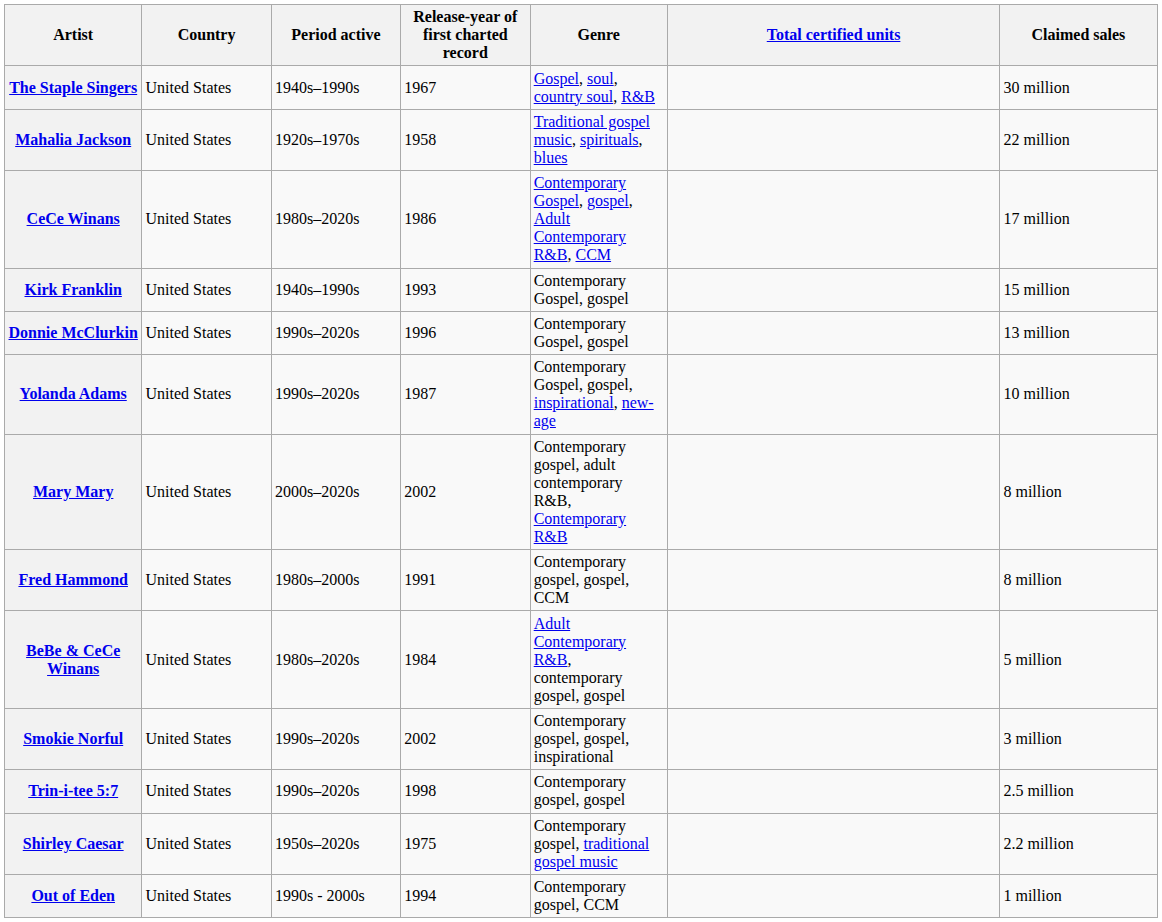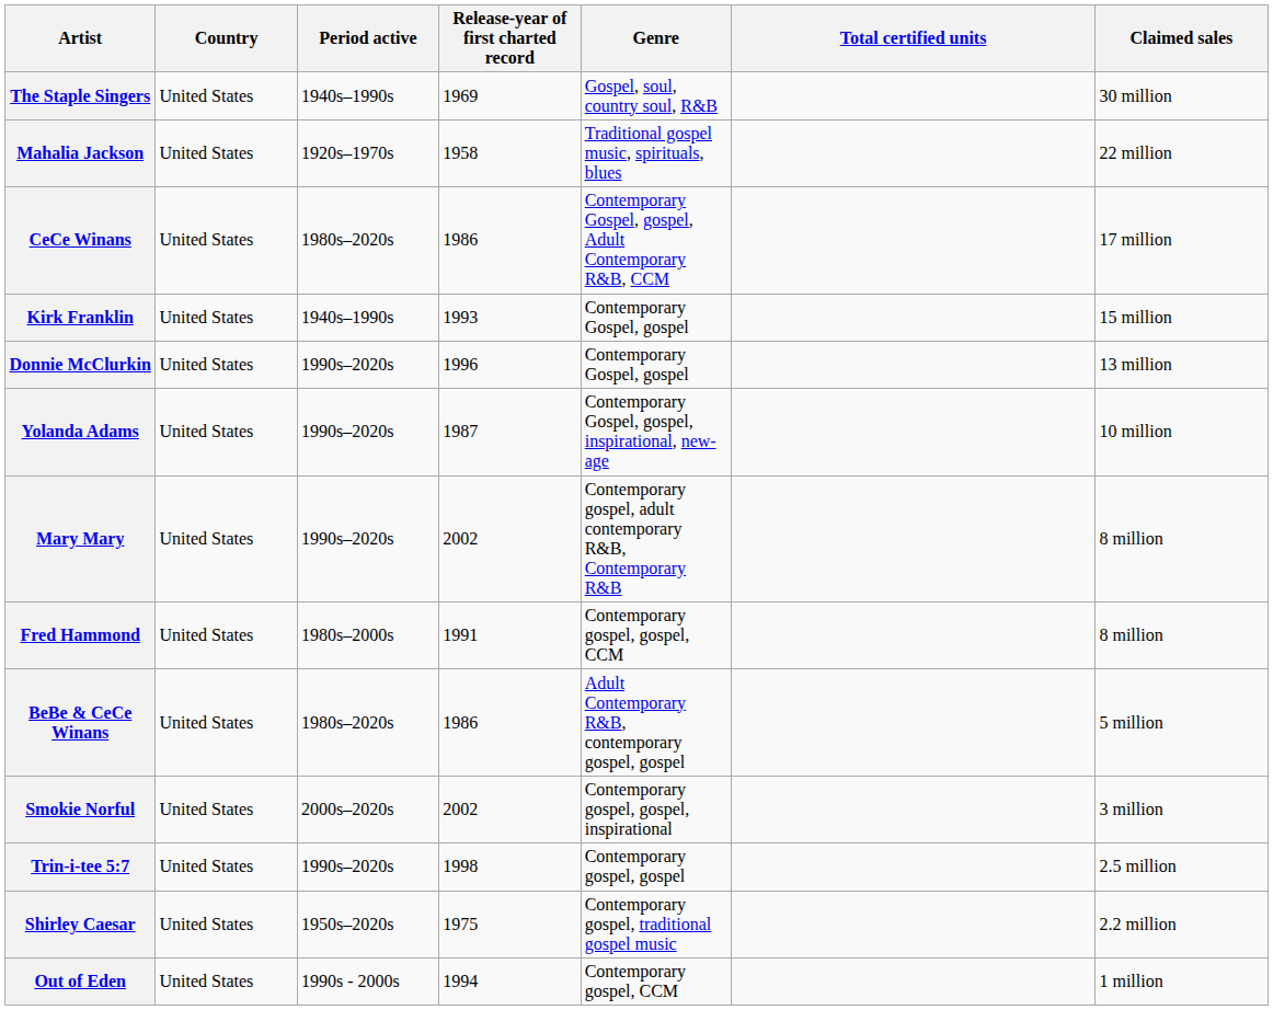 <table class="wikitable plainrowheaders sortable">
 <tr>
 <th scope="col" style="width:130px;">Artist</th>
 <th scope="col" style="width:122px;">Country</th>
 <th scope="col" style="width:122px;">Period active</th>
 <th scope="col" style="width:122px;">Release-year of first charted record</th>
 <th scope="col" style="width:130px;">Genre</th>
 <th scope="col" style="width:325px;"><a href='#'>Total certified units</a></th>
 <th scope="col" style="width:150px;">Claimed sales</th>
 </tr>
 <tr>
 <th scope="row"><a href='#'>The Staple Singers</a></th>
 <td>United States</td>
 <td>1940s–1990s</td>
-<td>1967</td>
+<td>1969</td>
 <td><a href='#'>Gospel</a>, <a href='#'>soul</a>, <a href='#'>country soul</a>, <a href='#'>R&B</a></td>
 <td><br></td>
 <td>30 million</td>
 </tr>
 <tr>
 <th scope="row"><a href='#'>Mahalia Jackson</a></th>
 <td>United States</td>
 <td>1920s–1970s</td>
 <td>1958</td>
 <td><a href='#'>Traditional gospel music</a>, <a href='#'>spirituals</a>, <a href='#'>blues</a></td>
 <td></td>
 <td>22 million</td>
 </tr>
 <tr>
 <th scope="row"><a href='#'>CeCe Winans</a></th>
 <td>United States</td>
 <td>1980s–2020s</td>
 <td>1986</td>
 <td><a href='#'>Contemporary Gospel</a>, <a href='#'>gospel</a>, <a href='#'>Adult Contemporary R&B</a>, <a href='#'>CCM</a></td>
 <td><br></td>
 <td>17 million</td>
 </tr>
 <tr>
 <th scope="row"><a href='#'>Kirk Franklin</a></th>
 <td>United States</td>
 <td>1940s–1990s</td>
 <td>1993</td>
 <td>Contemporary Gospel, gospel</td>
 <td><br></td>
 <td>15 million</td>
 </tr>
 <tr>
 <th scope="row"><a href='#'>Donnie McClurkin</a></th>
 <td>United States</td>
 <td>1990s–2020s</td>
 <td>1996</td>
 <td>Contemporary Gospel, gospel</td>
 <td><br></td>
 <td>13 million</td>
 </tr>
 <tr>
 <th scope="row"><a href='#'>Yolanda Adams</a></th>
 <td>United States</td>
 <td>1990s–2020s</td>
 <td>1987</td>
 <td>Contemporary Gospel, gospel, <a href='#'>inspirational</a>, <a href='#'>new-age</a></td>
 <td><br></td>
 <td>10 million</td>
 </tr>
 <tr>
 <th scope="row"><a href='#'>Mary Mary</a></th>
 <td>United States</td>
-<td>2000s–2020s</td>
+<td>1990s–2020s</td>
 <td>2002</td>
 <td>Contemporary gospel, adult contemporary R&B, <a href='#'>Contemporary R&B</a></td>
 <td><br></td>
 <td>8 million</td>
 </tr>
 <tr>
 <th scope="row"><a href='#'>Fred Hammond</a></th>
 <td>United States</td>
 <td>1980s–2000s</td>
 <td>1991</td>
 <td>Contemporary gospel, gospel, CCM</td>
 <td><br></td>
 <td>8 million</td>
 </tr>
 <tr>
 <th scope="row"><a href='#'>BeBe & CeCe Winans</a></th>
 <td>United States</td>
 <td>1980s–2020s</td>
-<td>1984</td>
+<td>1986</td>
 <td><a href='#'>Adult Contemporary R&B</a>, contemporary gospel, gospel</td>
 <td><br></td>
 <td>5 million</td>
 </tr>
 <tr>
 <th scope="row"><a href='#'>Smokie Norful</a></th>
 <td>United States</td>
-<td>1990s–2020s</td>
+<td>2000s–2020s</td>
 <td>2002</td>
 <td>Contemporary gospel, gospel, inspirational</td>
 <td><br></td>
 <td>3 million</td>
 </tr>
 <tr>
 <th scope="row"><a href='#'>Trin-i-tee 5:7</a></th>
 <td>United States</td>
 <td>1990s–2020s</td>
 <td>1998</td>
 <td>Contemporary gospel, gospel</td>
 <td><br></td>
 <td>2.5 million</td>
 </tr>
 <tr>
 <th scope="row"><a href='#'>Shirley Caesar</a></th>
 <td>United States</td>
 <td>1950s–2020s</td>
 <td>1975</td>
 <td>Contemporary gospel, <a href='#'>traditional gospel music</a></td>
 <td><br></td>
 <td>2.2 million</td>
 </tr>
 <tr>
 <th scope="row"><a href='#'>Out of Eden</a></th>
 <td>United States</td>
 <td>1990s - 2000s</td>
 <td>1994</td>
 <td>Contemporary gospel, CCM</td>
 <td></td>
 <td>1 million</td>
 </tr>
 </table>
